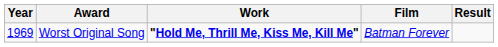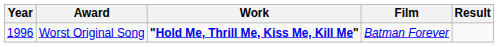 <table class="wikitable">
 <tr>
 <th>Year</th>
 <th>Award</th>
 <th>Work</th>
 <th>Film</th>
 <th>Result</th>
 </tr>
 <tr>
-<td><a href='#'>1969</a></td>
+<td><a href='#'>1996</a></td>
 <td><a href='#'>Worst Original Song</a></td>
 <td><strong>"<a href='#'>Hold Me, Thrill Me, Kiss Me, Kill Me</a>"</strong></td>
 <td><em><a href='#'>Batman Forever</a></em></td>
 <td></td>
 </tr>
 </table>
